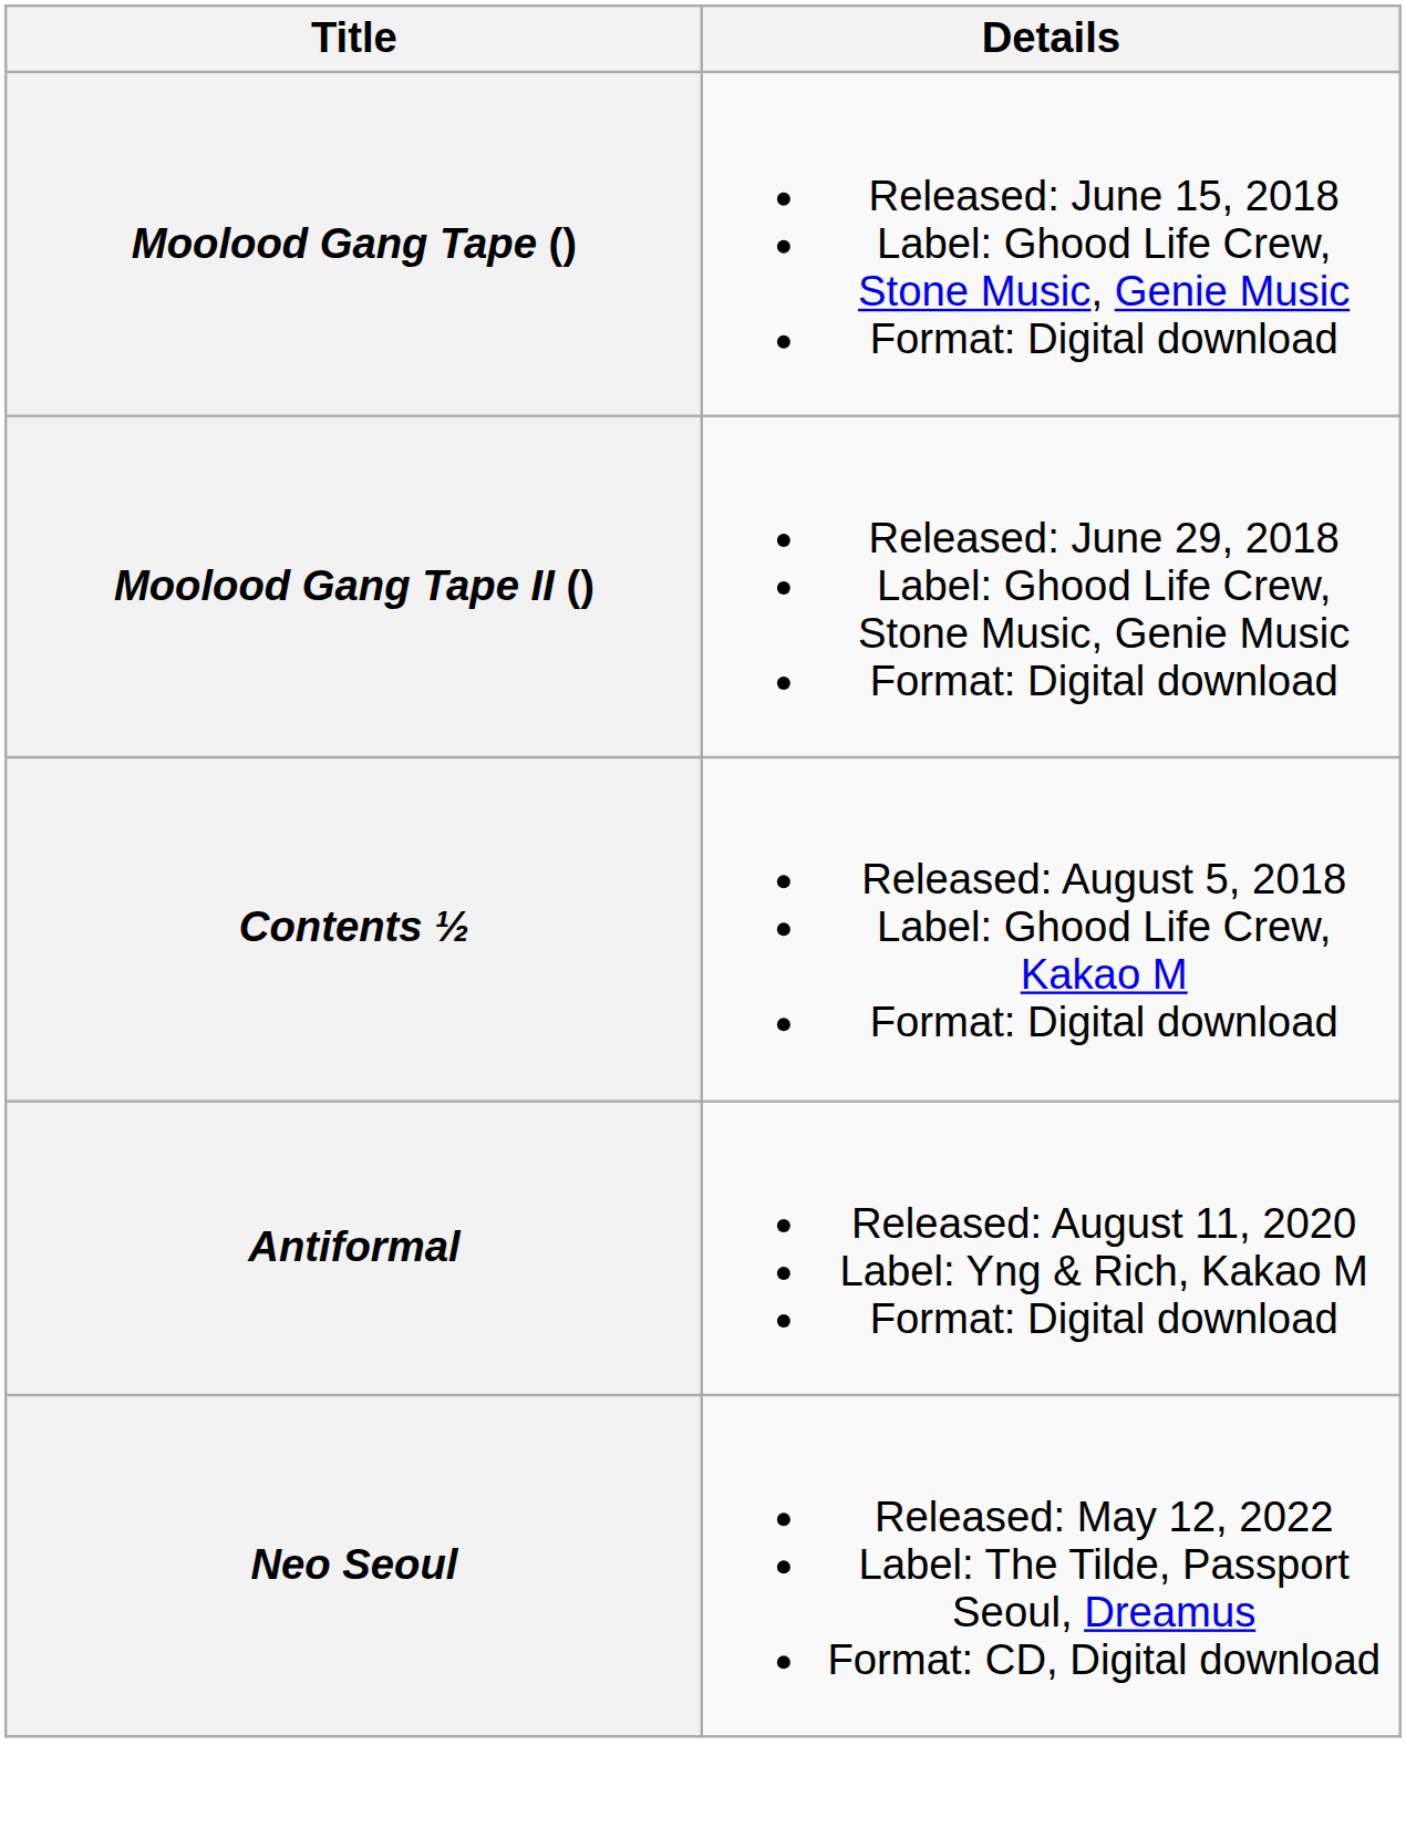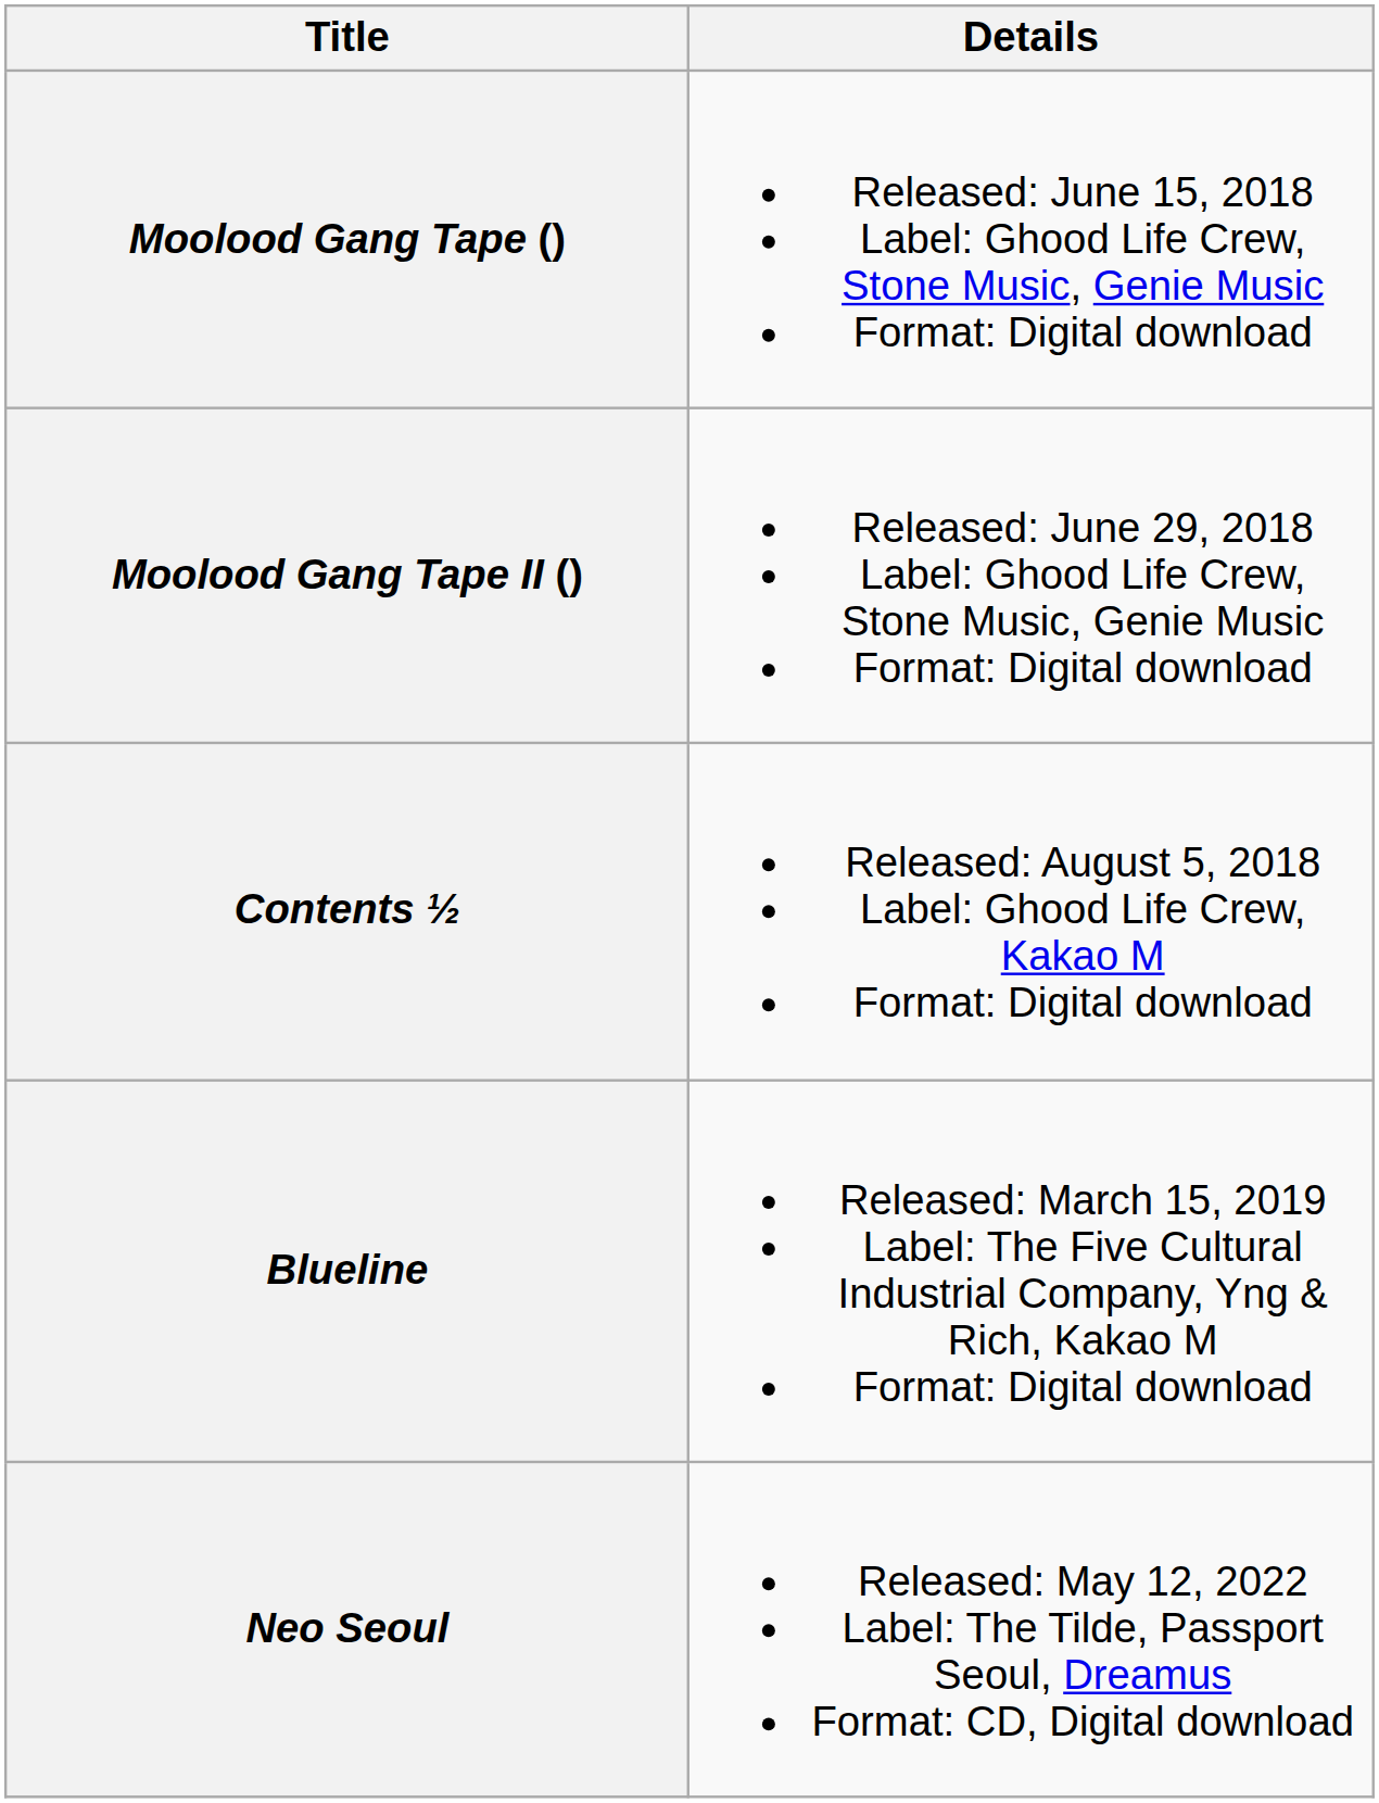 <table class="wikitable plainrowheaders" style="text-align:center;" border="1">
 <tr>
 <th scope="col" style="width:16em;">Title</th>
 <th scope="col" style="width:16em;">Details</th>
 </tr>
 <tr>
 <th scope="row"><em>Moolood Gang Tape</em> ()<br></th>
 <td><br><ul><li>Released: June 15, 2018</li><li>Label: Ghood Life Crew, <a href='#'>Stone Music</a>, <a href='#'>Genie Music</a></li><li>Format: Digital download</li></ul></td>
 </tr>
 <tr>
 <th scope="row"><em>Moolood Gang Tape II</em> ()<br></th>
 <td><br><ul><li>Released: June 29, 2018</li><li>Label: Ghood Life Crew, Stone Music, Genie Music</li><li>Format: Digital download</li></ul></td>
 </tr>
 <tr>
 <th scope="row"><em>Contents ½</em></th>
 <td><br><ul><li>Released: August 5, 2018</li><li>Label: Ghood Life Crew, <a href='#'>Kakao M</a></li><li>Format: Digital download</li></ul></td>
 </tr>
 <tr>
-<th scope="row"><em>Antiformal</em></th>
-<td><br><ul><li>Released: August 11, 2020</li><li>Label: Yng & Rich, Kakao M</li><li>Format: Digital download</li></ul></td>
+<th scope="row"><em>Blueline</em></th>
+<td><br><ul><li>Released: March 15, 2019</li><li>Label: The Five Cultural Industrial Company, Yng & Rich, Kakao M</li><li>Format: Digital download</li></ul></td>
 </tr>
 <tr>
 <th scope="row"><em>Neo Seoul</em></th>
 <td><br><ul><li>Released: May 12, 2022</li><li>Label: The Tilde, Passport Seoul, <a href='#'>Dreamus</a></li><li>Format: CD, Digital download</li></ul></td>
 </tr>
 </table>
